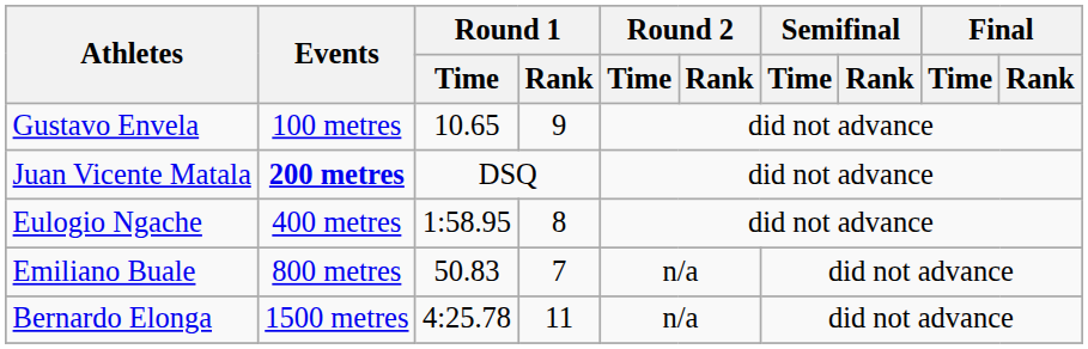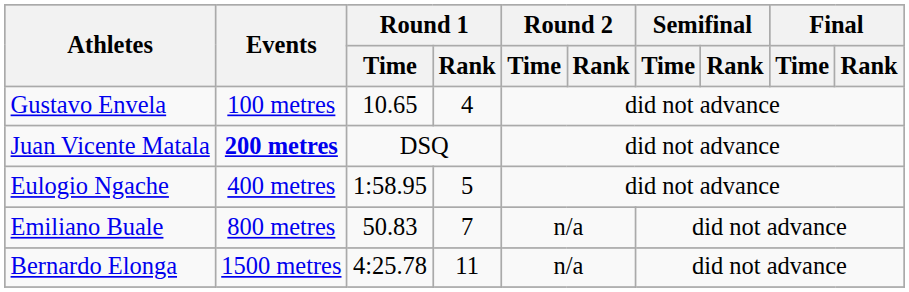 <table class=wikitable style=font-size:90%>
 <tr>
 <th rowspan=2>Athletes</th>
 <th rowspan=2>Events</th>
 <th colspan=2>Round 1</th>
 <th colspan=2>Round 2</th>
 <th colspan=2>Semifinal</th>
 <th colspan=2>Final</th>
 </tr>
 <tr>
 <th>Time</th>
 <th>Rank</th>
 <th>Time</th>
 <th>Rank</th>
 <th>Time</th>
 <th>Rank</th>
 <th>Time</th>
 <th>Rank</th>
 </tr>
 <tr align=center>
 <td align=left><a href='#'>Gustavo Envela</a></td>
 <td><a href='#'>100 metres</a></td>
 <td>10.65</td>
-<td>9</td>
+<td>4</td>
 <td align=center colspan=6>did not advance</td>
 </tr>
 <tr align=center>
 <td align=left><a href='#'>Juan Vicente Matala</a></td>
 <td><strong><a href='#'>200 metres</a></strong></td>
 <td colspan=2>DSQ</td>
 <td colspan=6>did not advance</td>
 </tr>
 <tr align=center>
 <td align=left><a href='#'>Eulogio Ngache</a></td>
 <td><a href='#'>400 metres</a></td>
 <td>1:58.95</td>
-<td>8</td>
+<td>5</td>
 <td align=center colspan=6>did not advance</td>
 </tr>
 <tr align=center>
 <td align=left><a href='#'>Emiliano Buale</a></td>
 <td><a href='#'>800 metres</a></td>
 <td>50.83</td>
 <td>7</td>
 <td align=center colspan=2>n/a</td>
 <td align=center colspan=4>did not advance</td>
 </tr>
 <tr align=center>
 <td align=left><a href='#'>Bernardo Elonga</a></td>
 <td><a href='#'>1500 metres</a></td>
 <td>4:25.78</td>
 <td>11</td>
 <td colspan=2>n/a</td>
 <td align=center colspan=4>did not advance</td>
 </tr>
 </table>
